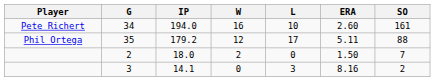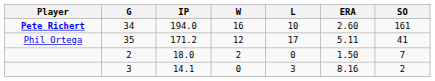 <table class="wikitable sortable">
 <tr>
 <th bgcolor="#DDDDFF" width="16%">Player</th>
 <th bgcolor="#DDDDFF" width="9%">G</th>
 <th bgcolor="#DDDDFF" width="9%">IP</th>
 <th bgcolor="#DDDDFF" width="9%">W</th>
 <th bgcolor="#DDDDFF" width="9%">L</th>
 <th bgcolor="#DDDDFF" width="9%">ERA</th>
 <th bgcolor="#DDDDFF" width="9%">SO</th>
 </tr>
 <tr align="center">
-<td><a href='#'>Pete Richert</a></td>
+<td><strong><a href='#'>Pete Richert</a></strong></td>
 <td>34</td>
 <td>194.0</td>
 <td>16</td>
 <td>10</td>
 <td>2.60</td>
 <td>161</td>
 </tr>
 <tr align=center>
 <td><a href='#'>Phil Ortega</a></td>
 <td>35</td>
-<td>179.2</td>
+<td>171.2</td>
 <td>12</td>
 <td>17</td>
 <td>5.11</td>
-<td>88</td>
+<td>41</td>
 </tr>
 <tr align=center>
 <td></td>
 <td>2</td>
 <td>18.0</td>
 <td>2</td>
 <td>0</td>
 <td>1.50</td>
 <td>7</td>
 </tr>
 <tr align="center">
 <td></td>
 <td>3</td>
 <td>14.1</td>
 <td>0</td>
 <td>3</td>
 <td>8.16</td>
 <td>2</td>
 </tr>
 </table>
